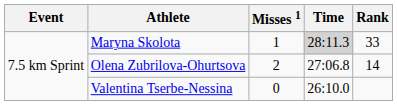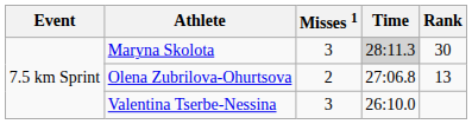 <table class="wikitable" style="font-size:90%">
 <tr>
 <th>Event</th>
 <th>Athlete</th>
 <th>Misses <sup>1</sup></th>
 <th>Time</th>
 <th>Rank</th>
 </tr>
 <tr>
 <td rowspan="3">7.5 km Sprint</td>
 <td><a href='#'>Maryna Skolota</a></td>
-<td align="center">1</td>
+<td align="center">3</td>
 <td align="center" style="background: lightgrey;">28:11.3</td>
-<td align="center">33</td>
+<td align="center">30</td>
 </tr>
 <tr>
 <td><a href='#'>Olena Zubrilova-Ohurtsova</a></td>
 <td align="center">2</td>
 <td align="center">27:06.8</td>
-<td align="center">14</td>
+<td align="center">13</td>
 </tr>
 <tr>
 <td><a href='#'>Valentina Tserbe-Nessina</a></td>
-<td align="center">0</td>
+<td align="center">3</td>
 <td align="center">26:10.0</td>
 <td align="center"></td>
 </tr>
 </table>
